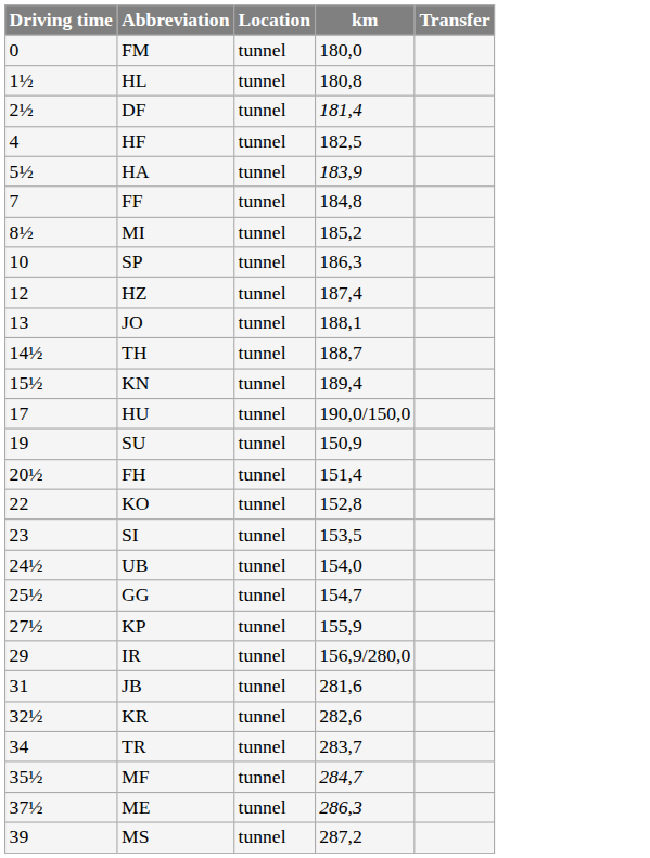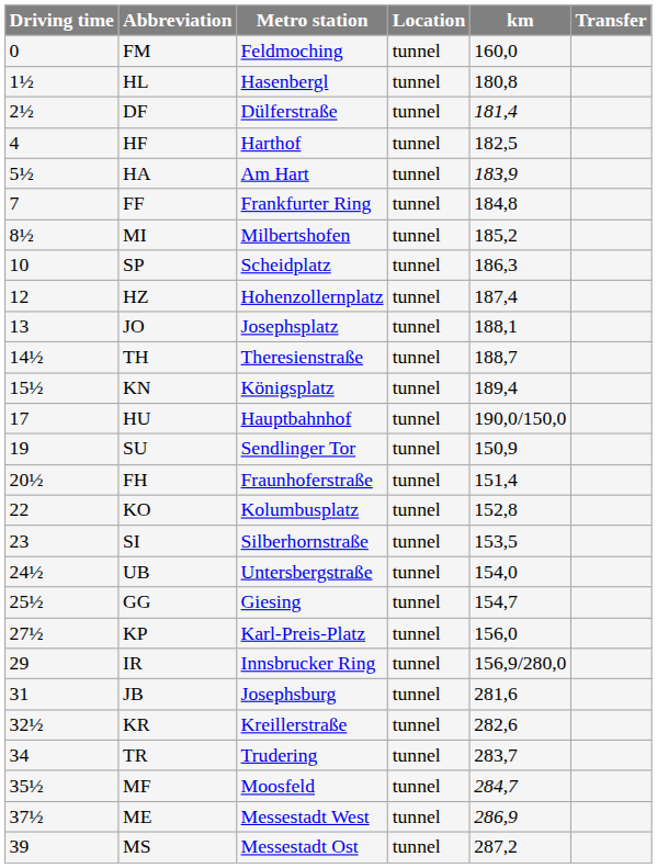 <table class="wikitable">
 <tr>
 <th style="color: white; background: #808080;">Driving time</th>
 <th style="color: white; background: #808080;">Abbreviation</th>
+<th style="color: white; background: #808080;">Metro station</th>
 <th style="color: white; background: #808080;">Location</th>
 <th style="color: white; background: #808080;">km</th>
 <th style="color: white; background: #808080;">Transfer</th>
 </tr>
 <tr style="background:#F5F5F5">
 <td>0</td>
 <td>FM</td>
+<td><a href='#'>Feldmoching</a></td>
 <td>tunnel</td>
-<td>180,0</td>
+<td>160,0</td>
 <td>  </td>
 </tr>
 <tr style="background:#F5F5F5">
 <td>1½</td>
 <td>HL</td>
+<td><a href='#'>Hasenbergl</a></td>
 <td>tunnel</td>
 <td>180,8</td>
 <td></td>
 </tr>
 <tr style="background:#F5F5F5">
 <td>2½</td>
 <td>DF</td>
+<td><a href='#'>Dülferstraße</a></td>
 <td>tunnel</td>
 <td><em>181,4</em></td>
 <td></td>
 </tr>
 <tr style="background:#F5F5F5">
 <td>4</td>
 <td>HF</td>
+<td><a href='#'>Harthof</a></td>
 <td>tunnel</td>
 <td>182,5</td>
 <td></td>
 </tr>
 <tr style="background:#F5F5F5">
 <td>5½</td>
 <td>HA</td>
+<td><a href='#'>Am Hart</a></td>
 <td>tunnel</td>
 <td><em>183,9</em></td>
 <td></td>
 </tr>
 <tr style="background:#F5F5F5">
 <td>7</td>
 <td>FF</td>
+<td><a href='#'>Frankfurter Ring</a></td>
 <td>tunnel</td>
 <td>184,8</td>
 <td></td>
 </tr>
 <tr style="background:#F5F5F5">
 <td>8½</td>
 <td>MI</td>
+<td><a href='#'>Milbertshofen</a></td>
 <td>tunnel</td>
 <td>185,2</td>
 <td></td>
 </tr>
 <tr style="background:#F5F5F5">
 <td>10</td>
 <td>SP</td>
+<td><a href='#'>Scheidplatz</a></td>
 <td>tunnel</td>
 <td>186,3</td>
 <td>  </td>
 </tr>
 <tr style="background:#F5F5F5">
 <td>12</td>
 <td>HZ</td>
+<td><a href='#'>Hohenzollernplatz</a></td>
 <td>tunnel</td>
 <td>187,4</td>
 <td> </td>
 </tr>
 <tr style="background:#F5F5F5">
 <td>13</td>
 <td>JO</td>
+<td><a href='#'>Josephsplatz</a></td>
 <td>tunnel</td>
 <td>188,1</td>
 <td></td>
 </tr>
 <tr style="background:#F5F5F5">
 <td>14½</td>
 <td>TH</td>
+<td><a href='#'>Theresienstraße</a></td>
 <td>tunnel</td>
 <td>188,7</td>
 <td></td>
 </tr>
 <tr style="background:#F5F5F5">
 <td>15½</td>
 <td>KN</td>
+<td><a href='#'>Königsplatz</a></td>
 <td>tunnel</td>
 <td>189,4</td>
 <td></td>
 </tr>
 <tr style="background:#F5F5F5">
 <td>17</td>
 <td>HU</td>
+<td><a href='#'>Hauptbahnhof</a></td>
 <td>tunnel</td>
 <td>190,0/150,0</td>
 <td>       </td>
 </tr>
 <tr style="background:#F5F5F5">
 <td>19</td>
 <td>SU</td>
+<td><a href='#'>Sendlinger Tor</a></td>
 <td>tunnel</td>
 <td>150,9</td>
 <td>    </td>
 </tr>
 <tr style="background:#F5F5F5">
 <td>20½</td>
 <td>FH</td>
+<td><a href='#'>Fraunhoferstraße</a></td>
 <td>tunnel</td>
 <td>151,4</td>
 <td> </td>
 </tr>
 <tr style="background:#F5F5F5">
 <td>22</td>
 <td>KO</td>
+<td><a href='#'>Kolumbusplatz</a></td>
 <td>tunnel</td>
 <td>152,8</td>
 <td> </td>
 </tr>
 <tr style="background:#F5F5F5">
 <td>23</td>
 <td>SI</td>
+<td><a href='#'>Silberhornstraße</a></td>
 <td>tunnel</td>
 <td>153,5</td>
 <td> </td>
 </tr>
 <tr style="background:#F5F5F5">
 <td>24½</td>
 <td>UB</td>
+<td><a href='#'>Untersbergstraße</a></td>
 <td>tunnel</td>
 <td>154,0</td>
 <td></td>
 </tr>
 <tr style="background:#F5F5F5">
 <td>25½</td>
 <td>GG</td>
+<td><a href='#'>Giesing</a></td>
 <td>tunnel</td>
 <td>154,7</td>
 <td>  </td>
 </tr>
 <tr style="background:#F5F5F5">
 <td>27½</td>
 <td>KP</td>
+<td><a href='#'>Karl-Preis-Platz</a></td>
 <td>tunnel</td>
-<td>155,9</td>
+<td>156,0</td>
 <td></td>
 </tr>
 <tr style="background:#F5F5F5">
 <td>29</td>
 <td>IR</td>
+<td><a href='#'>Innsbrucker Ring</a></td>
 <td>tunnel</td>
 <td>156,9/280,0</td>
 <td></td>
 </tr>
 <tr style="background:#F5F5F5">
 <td>31</td>
 <td>JB</td>
+<td><a href='#'>Josephsburg</a></td>
 <td>tunnel</td>
 <td>281,6</td>
 <td></td>
 </tr>
 <tr style="background:#F5F5F5">
 <td>32½</td>
 <td>KR</td>
+<td><a href='#'>Kreillerstraße</a></td>
 <td>tunnel</td>
 <td>282,6</td>
 <td></td>
 </tr>
 <tr style="background:#F5F5F5">
 <td>34</td>
 <td>TR</td>
+<td><a href='#'>Trudering</a></td>
 <td>tunnel</td>
 <td>283,7</td>
 <td>  </td>
 </tr>
 <tr style="background:#F5F5F5">
 <td>35½</td>
 <td>MF</td>
+<td><a href='#'>Moosfeld</a></td>
 <td>tunnel</td>
 <td><em>284,7</em></td>
 <td></td>
 </tr>
 <tr style="background:#F5F5F5">
 <td>37½</td>
 <td>ME</td>
+<td><a href='#'>Messestadt West</a></td>
 <td>tunnel</td>
-<td><em>286,3</em></td>
+<td><em>286,9</em></td>
 <td></td>
 </tr>
 <tr style="background:#F5F5F5">
 <td>39</td>
 <td>MS</td>
+<td><a href='#'>Messestadt Ost</a></td>
 <td>tunnel</td>
 <td>287,2</td>
 <td></td>
 </tr>
 </table>
